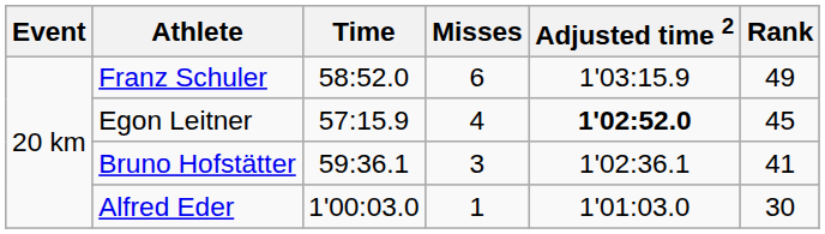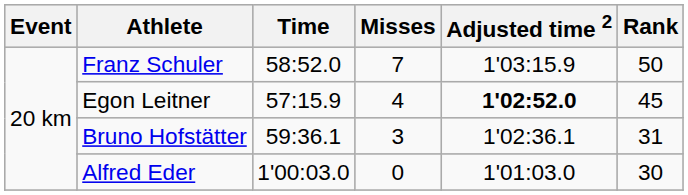 <table class="wikitable" style="font-size:90%">
 <tr>
 <th>Event</th>
 <th>Athlete</th>
 <th>Time</th>
 <th>Misses</th>
 <th>Adjusted time <sup>2</sup></th>
 <th>Rank</th>
 </tr>
 <tr>
 <td rowspan="4">20 km</td>
 <td><a href='#'>Franz Schuler</a></td>
 <td align="center">58:52.0</td>
-<td align="center">6</td>
+<td align="center">7</td>
 <td align="center">1'03:15.9</td>
-<td align="center">49</td>
+<td align="center">50</td>
 </tr>
 <tr>
 <td>Egon Leitner</td>
 <td align="center">57:15.9</td>
 <td align="center">4</td>
 <td align="center"><strong>1'02:52.0</strong></td>
 <td align="center">45</td>
 </tr>
 <tr>
 <td><a href='#'>Bruno Hofstätter</a></td>
 <td align="center">59:36.1</td>
 <td align="center">3</td>
 <td align="center">1'02:36.1</td>
-<td align="center">41</td>
+<td align="center">31</td>
 </tr>
 <tr>
 <td><a href='#'>Alfred Eder</a></td>
 <td align="center">1'00:03.0</td>
-<td align="center">1</td>
+<td align="center">0</td>
 <td align="center">1'01:03.0</td>
 <td align="center">30</td>
 </tr>
 </table>
